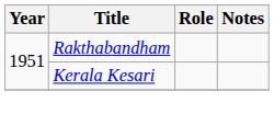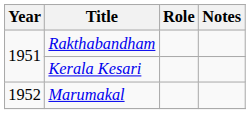 <table class="wikitable sortable">
 <tr>
 <th>Year</th>
 <th>Title</th>
 <th>Role</th>
 <th class="unsortable">Notes</th>
 </tr>
 <tr>
 <td rowspan=2>1951</td>
 <td><em><a href='#'>Rakthabandham</a></em></td>
 <td></td>
 <td></td>
 </tr>
 <tr>
 <td><em><a href='#'>Kerala Kesari</a></em></td>
 <td></td>
 <td></td>
 </tr>
 <tr>
+<td>1952</td>
+<td><em><a href='#'>Marumakal</a></em></td>
+<td></td>
+<td></td>
+</tr>
+<tr>
 </tr>
 </table>
